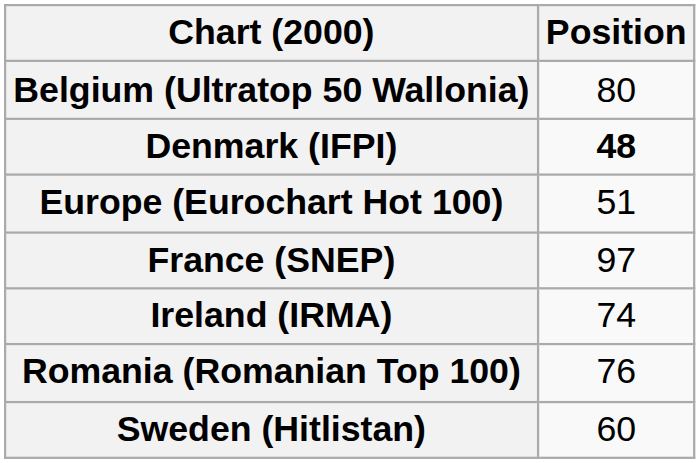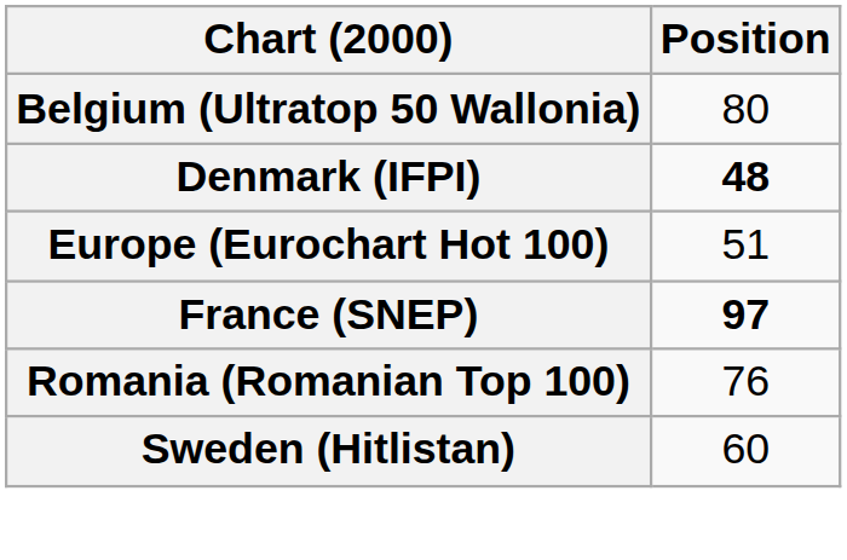 <table class="wikitable sortable plainrowheaders" style="text-align:center">
 <tr>
 <th>Chart (2000)</th>
 <th>Position</th>
 </tr>
 <tr>
 <th scope="row">Belgium (Ultratop 50 Wallonia)</th>
 <td>80</td>
 </tr>
 <tr>
 <th scope="row">Denmark (IFPI)</th>
 <td><strong>48</strong></td>
 </tr>
 <tr>
 <th scope="row">Europe (Eurochart Hot 100)</th>
 <td>51</td>
 </tr>
 <tr>
 <th scope="row">France (SNEP)</th>
-<td>97</td>
-</tr>
-<tr>
-<th scope="row">Ireland (IRMA)</th>
-<td>74</td>
+<td><strong>97</strong></td>
 </tr>
 <tr>
 <th scope="row">Romania (Romanian Top 100)</th>
 <td>76</td>
 </tr>
 <tr>
 <th scope="row">Sweden (Hitlistan)</th>
 <td>60</td>
 </tr>
 </table>
